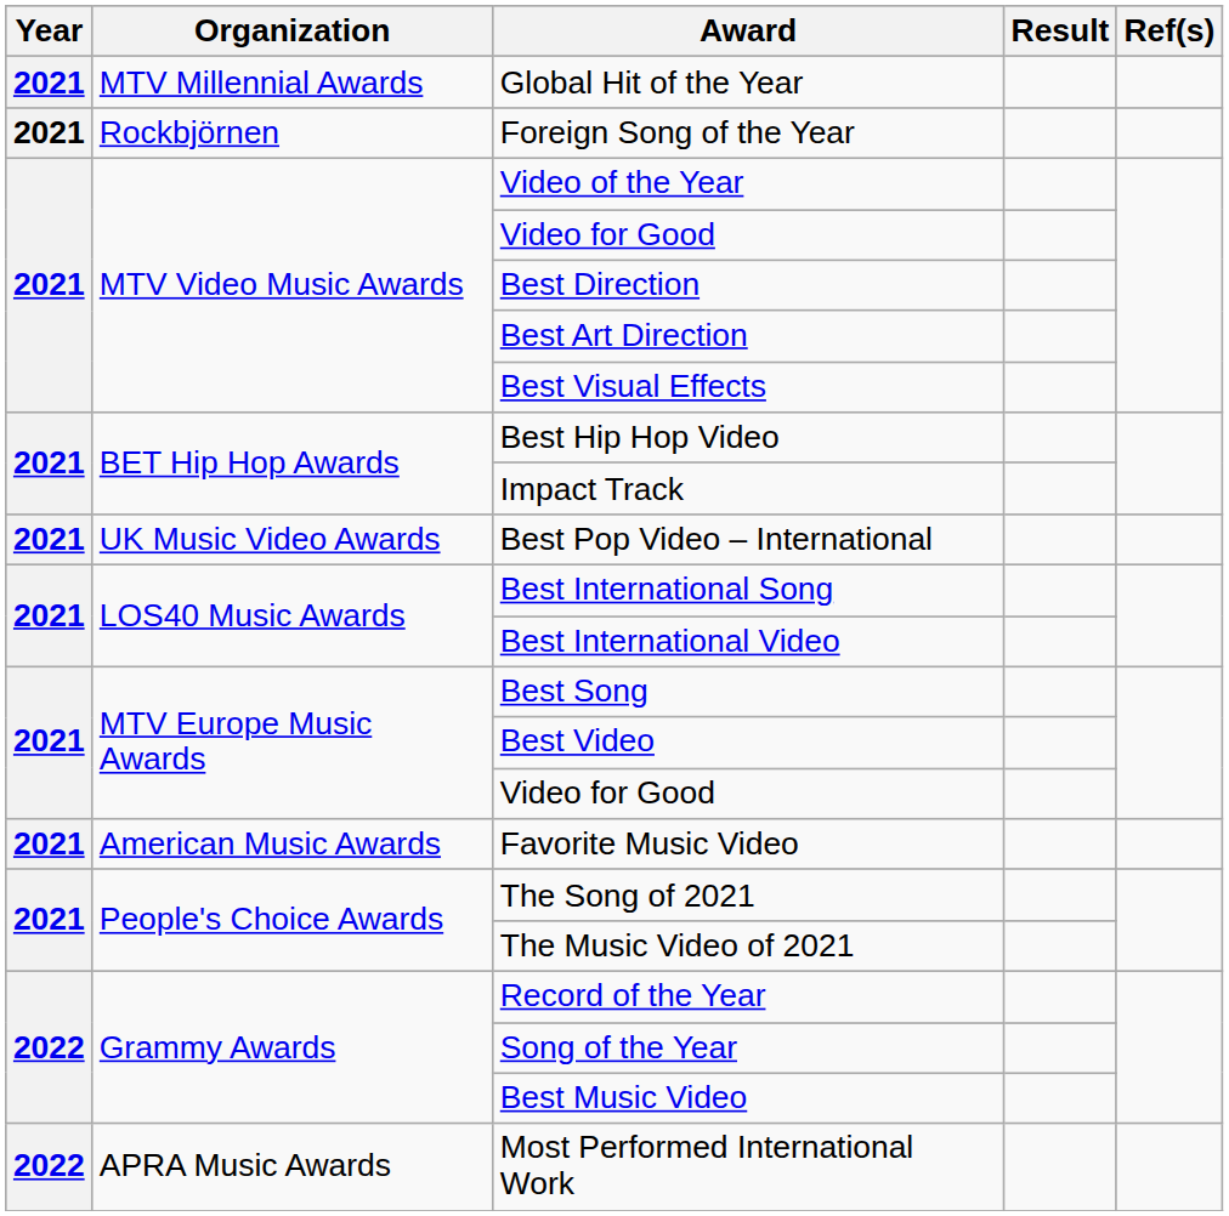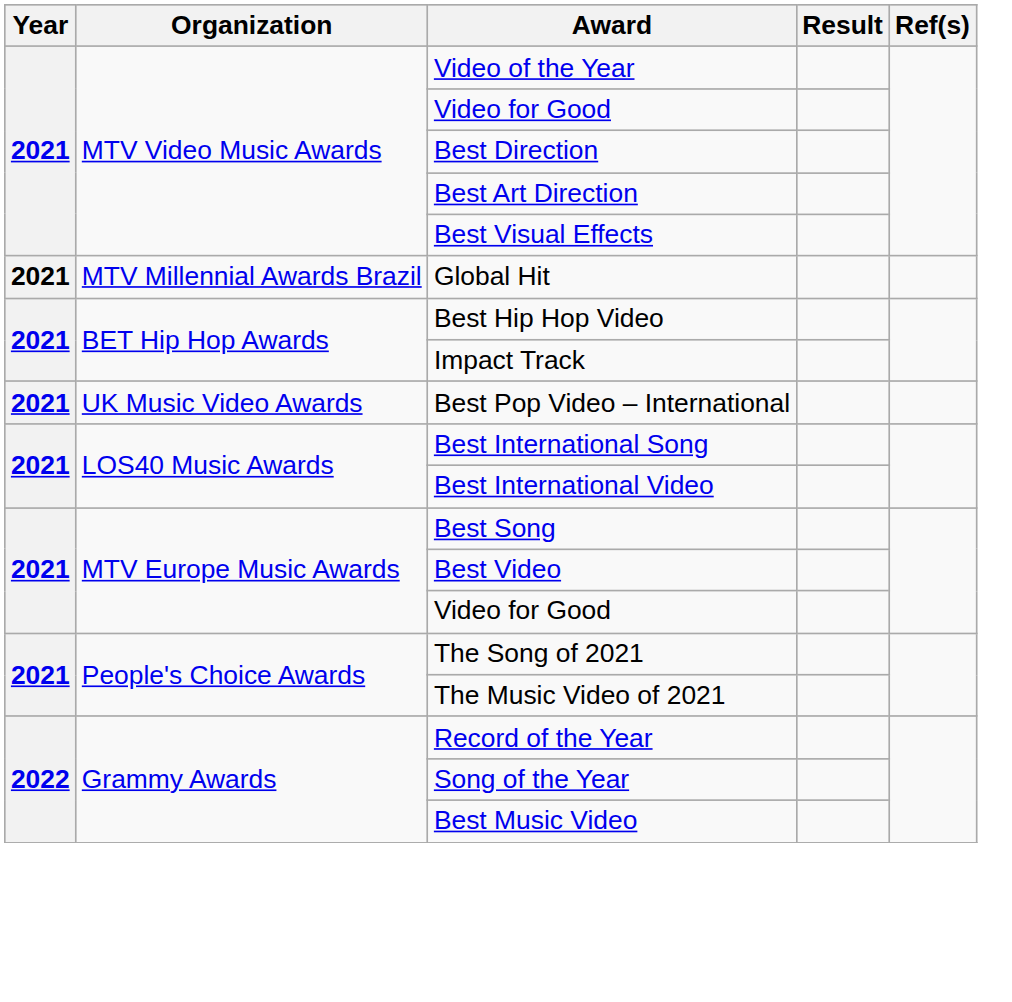 <table class="wikitable plainrowheaders">
 <tr align=center>
 <th scope="col">Year</th>
 <th scope="col">Organization</th>
 <th scope="col">Award</th>
 <th scope="col">Result</th>
 <th scope="col">Ref(s)</th>
-</tr>
-<tr>
-<th scope="row"><a href='#'>2021</a></th>
-<td><a href='#'>MTV Millennial Awards</a></td>
-<td>Global Hit of the Year</td>
-<td></td>
-<td style="text-align:center;"></td>
-</tr>
-<tr>
-<th scope="row">2021</th>
-<td><a href='#'>Rockbjörnen</a></td>
-<td>Foreign Song of the Year</td>
-<td></td>
-<td style="text-align:center;"></td>
 </tr>
 <tr>
 <th rowspan="5" scope="row"><a href='#'>2021</a></th>
 <td rowspan="5"><a href='#'>MTV Video Music Awards</a></td>
 <td><a href='#'>Video of the Year</a></td>
 <td></td>
 <td rowspan="5" style="text-align:center;"></td>
 </tr>
 <tr>
 <td><a href='#'>Video for Good</a></td>
 <td></td>
 </tr>
 <tr>
 <td><a href='#'>Best Direction</a></td>
 <td></td>
 </tr>
 <tr>
 <td><a href='#'>Best Art Direction</a></td>
 <td></td>
 </tr>
 <tr>
 <td><a href='#'>Best Visual Effects</a></td>
 <td></td>
+</tr>
+<tr>
+<th scope="row">2021</th>
+<td><a href='#'>MTV Millennial Awards Brazil</a></td>
+<td>Global Hit</td>
+<td></td>
+<td style="text-align:center;"></td>
 </tr>
 <tr>
 <th rowspan="2" scope="row"><a href='#'>2021</a></th>
 <td rowspan="2"><a href='#'>BET Hip Hop Awards</a></td>
 <td>Best Hip Hop Video</td>
 <td></td>
 <td rowspan="2" style="text-align:center;"></td>
 </tr>
 <tr>
 <td>Impact Track</td>
 <td></td>
 </tr>
 <tr>
 <th scope="row"><a href='#'>2021</a></th>
 <td><a href='#'>UK Music Video Awards</a></td>
 <td>Best Pop Video – International</td>
 <td></td>
 <td style="text-align:center;"></td>
 </tr>
 <tr>
 <th rowspan="2" scope="row"><a href='#'>2021</a></th>
 <td rowspan="2"><a href='#'>LOS40 Music Awards</a></td>
 <td><a href='#'>Best International Song</a></td>
 <td></td>
 <td rowspan="2" style="text-align:center;"></td>
 </tr>
 <tr>
 <td><a href='#'>Best International Video</a></td>
 <td></td>
 </tr>
 <tr>
 <th rowspan="3" scope="row"><a href='#'>2021</a></th>
 <td rowspan="3"><a href='#'>MTV Europe Music Awards</a></td>
 <td><a href='#'>Best Song</a></td>
 <td></td>
 <td style="text-align:center;" rowspan="3"></td>
 </tr>
 <tr>
 <td><a href='#'>Best Video</a></td>
 <td></td>
 </tr>
 <tr>
 <td>Video for Good</td>
 <td></td>
 </tr>
 <tr>
-<th scope="row"><a href='#'>2021</a></th>
-<td><a href='#'>American Music Awards</a></td>
-<td>Favorite Music Video</td>
-<td></td>
-<td style="text-align:center;"></td>
-</tr>
-<tr>
 <th rowspan="2" scope="row"><a href='#'>2021</a></th>
 <td rowspan="2"><a href='#'>People's Choice Awards</a></td>
 <td>The Song of 2021</td>
 <td></td>
 <td rowspan="2" style="text-align:center;"></td>
 </tr>
 <tr>
 <td>The Music Video of 2021</td>
 <td></td>
 </tr>
 <tr>
 <th rowspan="3" scope="row"><a href='#'>2022</a></th>
 <td rowspan="3"><a href='#'>Grammy Awards</a></td>
 <td><a href='#'>Record of the Year</a></td>
 <td></td>
 <td rowspan="3" style="text-align:center;"></td>
 </tr>
 <tr>
 <td><a href='#'>Song of the Year</a></td>
 <td></td>
 </tr>
 <tr>
 <td><a href='#'>Best Music Video</a></td>
 <td></td>
 </tr>
 <tr>
-<th scope="row"><a href='#'>2022</a></th>
-<td>APRA Music Awards</td>
-<td>Most Performed International Work</td>
-<td></td>
-<td></td>
-</tr>
-<tr>
 </tr>
 </table>
